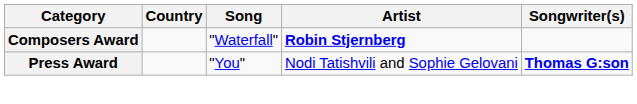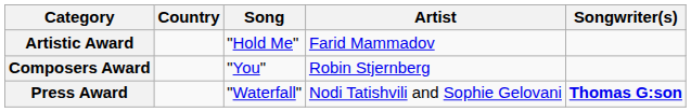 <table class="wikitable plainrowheaders">
 <tr>
 <th scope="col">Category</th>
 <th scope="col">Country</th>
 <th scope="col">Song</th>
 <th scope="col">Artist</th>
 <th scope="col">Songwriter(s)</th>
 </tr>
 <tr>
+<th scope="row">Artistic Award</th>
+<td></td>
+<td>"<a href='#'>Hold Me</a>"</td>
+<td><a href='#'>Farid Mammadov</a></td>
+<td></td>
+</tr>
+<tr>
 <th scope="row">Composers Award</th>
 <td></td>
-<td>"<a href='#'>Waterfall</a>"</td>
-<td><strong><a href='#'>Robin Stjernberg</a></strong></td>
+<td>"<a href='#'>You</a>"</td>
+<td><a href='#'>Robin Stjernberg</a></td>
 <td></td>
 </tr>
 <tr>
 <th scope="row">Press Award</th>
 <td></td>
-<td>"<a href='#'>You</a>"</td>
+<td>"<a href='#'>Waterfall</a>"</td>
 <td><a href='#'>Nodi Tatishvili</a> and <a href='#'>Sophie Gelovani</a></td>
 <td><strong><a href='#'>Thomas G:son</a></strong></td>
 </tr>
 </table>
